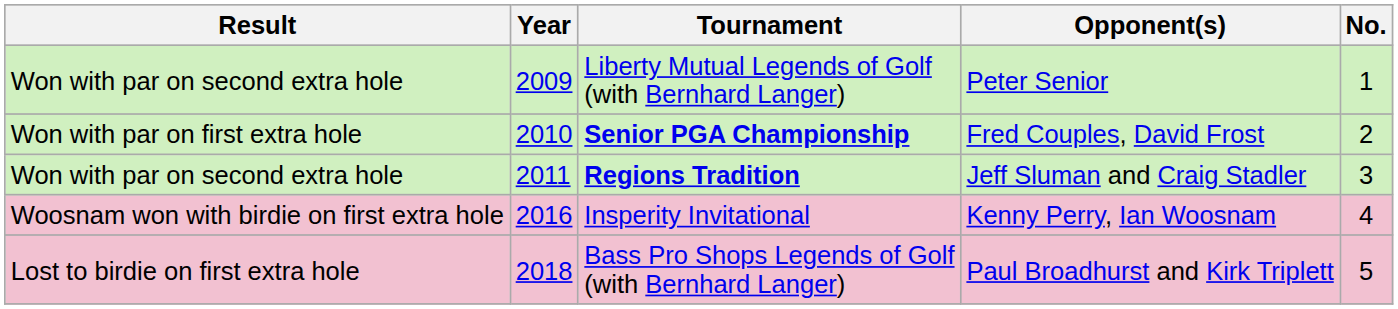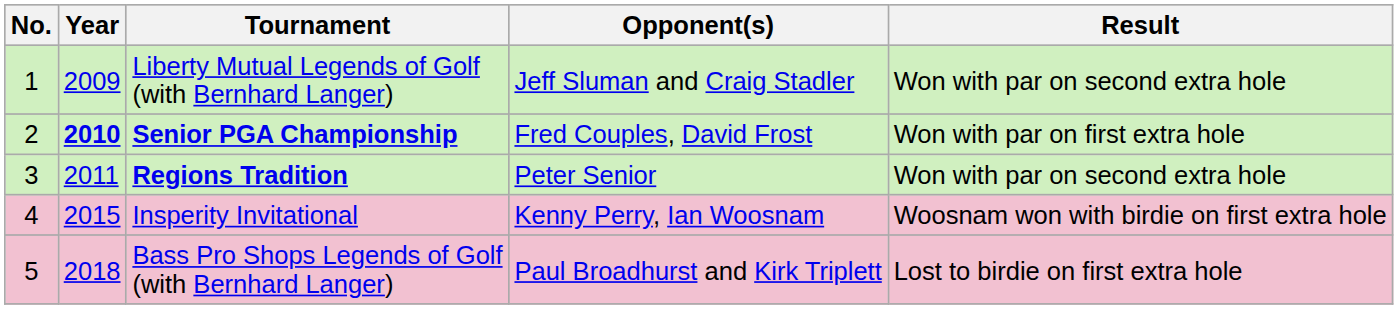 <table class="wikitable" style="font-size:95%;">
 <tr>
-<th>Result</th>
+<th>No.</th>
 <th>Year</th>
 <th>Tournament</th>
 <th>Opponent(s)</th>
-<th>No.</th>
+<th>Result</th>
 </tr>
 <tr style="background:#D0F0C0;">
-<td>Won with par on second extra hole</td>
+<td align=center>1</td>
 <td><a href='#'>2009</a></td>
 <td><a href='#'>Liberty Mutual Legends of Golf</a><br>(with  <a href='#'>Bernhard Langer</a>)</td>
-<td> <a href='#'>Peter Senior</a></td>
-<td align=center>1</td>
+<td> <a href='#'>Jeff Sluman</a> and  <a href='#'>Craig Stadler</a></td>
+<td>Won with par on second extra hole</td>
 </tr>
 <tr style="background:#D0F0C0;">
-<td>Won with par on first extra hole</td>
-<td><a href='#'>2010</a></td>
+<td align=center>2</td>
+<td><strong><a href='#'>2010</a></strong></td>
 <td><strong><a href='#'>Senior PGA Championship</a></strong></td>
 <td> <a href='#'>Fred Couples</a>,  <a href='#'>David Frost</a></td>
-<td align=center>2</td>
+<td>Won with par on first extra hole</td>
 </tr>
 <tr style="background:#D0F0C0;">
-<td>Won with par on second extra hole</td>
+<td align=center>3</td>
 <td><a href='#'>2011</a></td>
 <td><strong><a href='#'>Regions Tradition</a></strong></td>
-<td> <a href='#'>Jeff Sluman</a> and  <a href='#'>Craig Stadler</a></td>
-<td align=center>3</td>
+<td> <a href='#'>Peter Senior</a></td>
+<td>Won with par on second extra hole</td>
 </tr>
 <tr style="background:#F2C1D1;">
-<td>Woosnam won with birdie on first extra hole</td>
-<td><a href='#'>2016</a></td>
+<td align=center>4</td>
+<td><a href='#'>2015</a></td>
 <td><a href='#'>Insperity Invitational</a></td>
 <td> <a href='#'>Kenny Perry</a>,  <a href='#'>Ian Woosnam</a></td>
-<td align=center>4</td>
+<td>Woosnam won with birdie on first extra hole</td>
 </tr>
 <tr style="background:#F2C1D1;">
-<td>Lost to birdie on first extra hole</td>
+<td align=center>5</td>
 <td><a href='#'>2018</a></td>
 <td><a href='#'>Bass Pro Shops Legends of Golf</a><br>(with  <a href='#'>Bernhard Langer</a>)</td>
 <td> <a href='#'>Paul Broadhurst</a> and  <a href='#'>Kirk Triplett</a></td>
-<td align=center>5</td>
+<td>Lost to birdie on first extra hole</td>
 </tr>
 </table>
